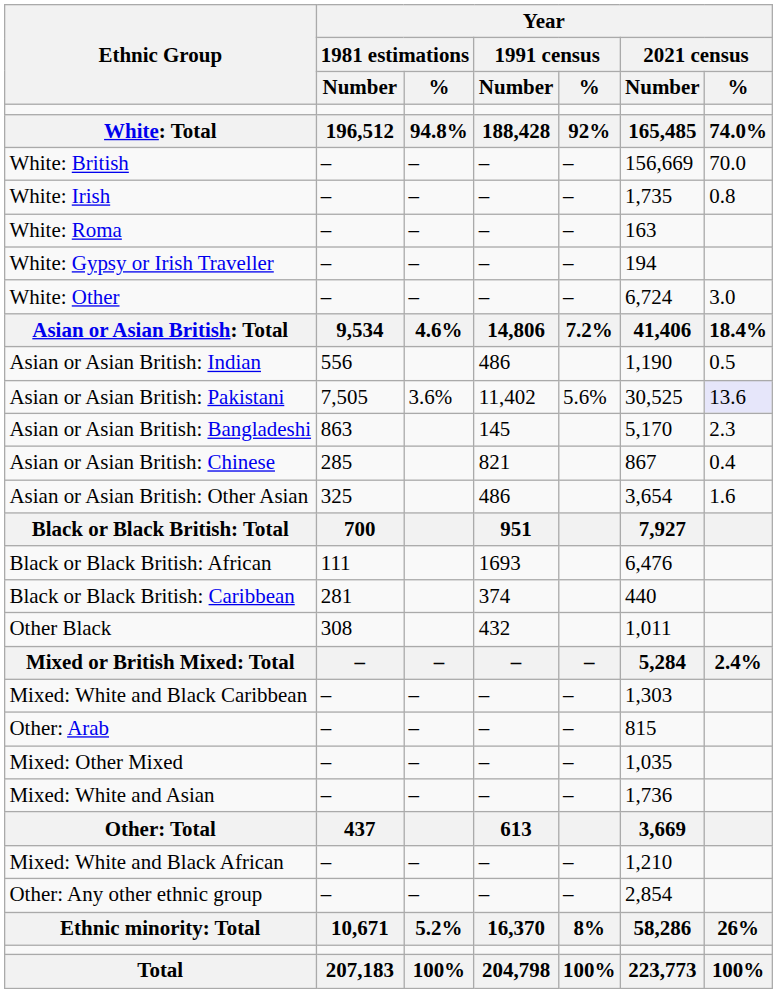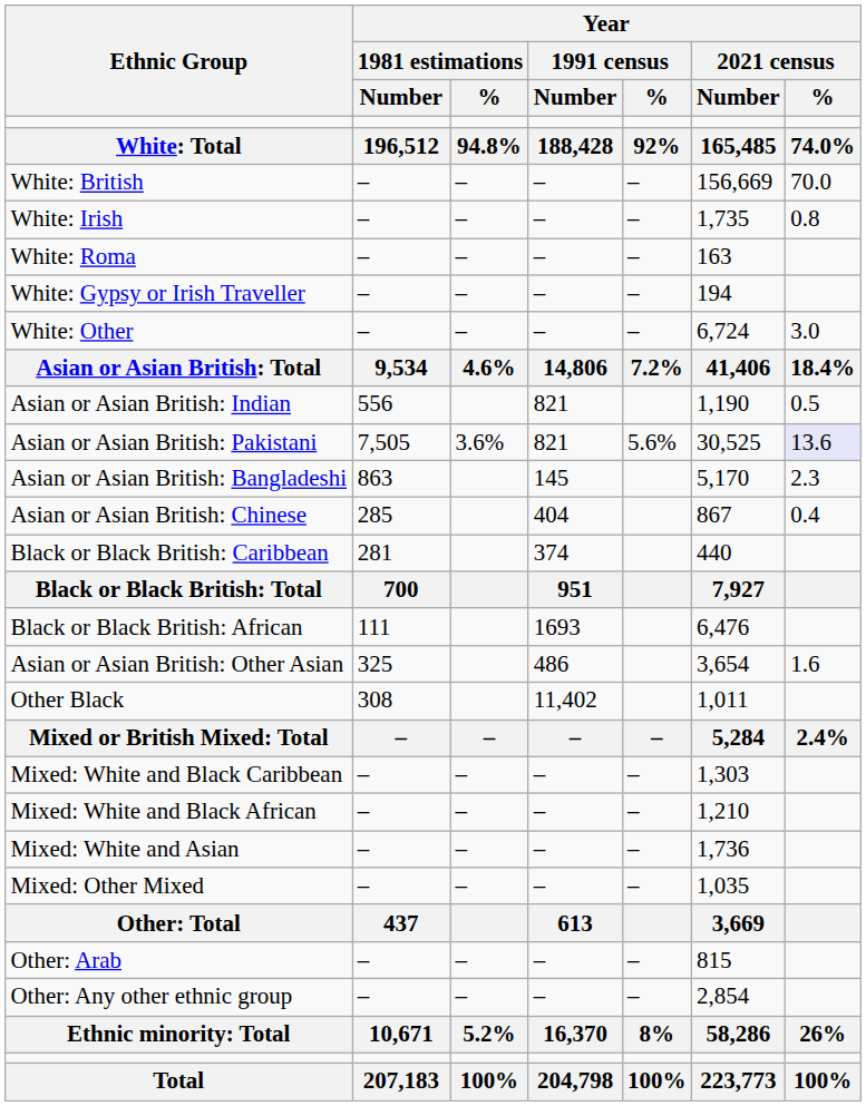 <table class="wikitable sortable">
 <tr>
 <th rowspan="3">Ethnic Group</th>
 <th colspan="6">Year</th>
 </tr>
 <tr>
 <th colspan="2">1981 estimations</th>
 <th colspan="2">1991 census</th>
 <th colspan="2">2021 census</th>
 </tr>
 <tr>
 <th>Number</th>
 <th>%</th>
 <th>Number</th>
 <th>%</th>
 <th>Number</th>
 <th>%</th>
 </tr>
 <tr>
 <td></td>
 <td></td>
 <td></td>
 <td></td>
 <td></td>
 <td></td>
 <td></td>
 </tr>
 <tr>
 <th><a href='#'>White</a>: Total</th>
 <th>196,512</th>
 <th>94.8%</th>
 <th>188,428</th>
 <th>92%</th>
 <th>165,485</th>
 <th>74.0%</th>
 </tr>
 <tr>
 <td>White: <a href='#'>British</a></td>
 <td>–</td>
 <td>–</td>
 <td>–</td>
 <td>–</td>
 <td>156,669</td>
 <td>70.0</td>
 </tr>
 <tr>
 <td>White: <a href='#'>Irish</a></td>
 <td>–</td>
 <td>–</td>
 <td>–</td>
 <td>–</td>
 <td>1,735</td>
 <td>0.8</td>
 </tr>
 <tr>
 <td>White: <a href='#'>Roma</a></td>
 <td>–</td>
 <td>–</td>
 <td>–</td>
 <td>–</td>
 <td>163</td>
 <td></td>
 </tr>
 <tr>
 <td>White: <a href='#'>Gypsy or Irish Traveller</a></td>
 <td>–</td>
 <td>–</td>
 <td>–</td>
 <td>–</td>
 <td>194</td>
 <td></td>
 </tr>
 <tr>
 <td>White: <a href='#'>Other</a></td>
 <td>–</td>
 <td>–</td>
 <td>–</td>
 <td>–</td>
 <td>6,724</td>
 <td>3.0</td>
 </tr>
 <tr>
 <th><a href='#'>Asian or Asian British</a>: Total</th>
 <th>9,534</th>
 <th>4.6%</th>
 <th>14,806</th>
 <th>7.2%</th>
 <th>41,406</th>
 <th>18.4%</th>
 </tr>
 <tr>
 <td>Asian or Asian British: <a href='#'>Indian</a></td>
 <td>556</td>
 <td></td>
-<td>486</td>
+<td>821</td>
 <td></td>
 <td>1,190</td>
 <td>0.5</td>
 </tr>
 <tr>
 <td>Asian or Asian British: <a href='#'>Pakistani</a></td>
 <td>7,505</td>
 <td>3.6%</td>
-<td>11,402</td>
+<td>821</td>
 <td>5.6%</td>
 <td>30,525</td>
 <td style="background: lavender;">13.6</td>
 </tr>
 <tr>
 <td>Asian or Asian British: <a href='#'>Bangladeshi</a></td>
 <td>863</td>
 <td></td>
 <td>145</td>
 <td></td>
 <td>5,170</td>
 <td>2.3</td>
 </tr>
 <tr>
 <td>Asian or Asian British: <a href='#'>Chinese</a></td>
 <td>285</td>
 <td></td>
-<td>821</td>
+<td>404</td>
 <td></td>
 <td>867</td>
 <td>0.4</td>
 </tr>
 <tr>
-<td>Asian or Asian British: Other Asian</td>
-<td>325</td>
+<td>Black or Black British: <a href='#'>Caribbean</a></td>
+<td>281</td>
 <td></td>
-<td>486</td>
+<td>374</td>
 <td></td>
-<td>3,654</td>
-<td>1.6</td>
+<td>440</td>
+<td></td>
 </tr>
 <tr>
 <th>Black or Black British: Total</th>
 <th>700</th>
 <th></th>
 <th>951</th>
 <th></th>
 <th>7,927</th>
 <th></th>
 </tr>
 <tr>
 <td>Black or Black British: African</td>
 <td>111</td>
 <td></td>
 <td>1693</td>
 <td></td>
 <td>6,476</td>
 <td></td>
 </tr>
 <tr>
-<td>Black or Black British: <a href='#'>Caribbean</a></td>
-<td>281</td>
+<td>Asian or Asian British: Other Asian</td>
+<td>325</td>
 <td></td>
-<td>374</td>
+<td>486</td>
 <td></td>
-<td>440</td>
-<td></td>
+<td>3,654</td>
+<td>1.6</td>
 </tr>
 <tr>
 <td>Other Black</td>
 <td>308</td>
 <td></td>
-<td>432</td>
+<td>11,402</td>
 <td></td>
 <td>1,011</td>
 <td></td>
 </tr>
 <tr>
 <th>Mixed or British Mixed: Total</th>
 <th>–</th>
 <th>–</th>
 <th>–</th>
 <th>–</th>
 <th>5,284</th>
 <th>2.4%</th>
 </tr>
 <tr>
 <td>Mixed: White and Black Caribbean</td>
 <td>–</td>
 <td>–</td>
 <td>–</td>
 <td>–</td>
 <td>1,303</td>
 <td></td>
 </tr>
 <tr>
-<td>Other: <a href='#'>Arab</a></td>
+<td>Mixed: White and Black African</td>
 <td>–</td>
 <td>–</td>
 <td>–</td>
 <td>–</td>
-<td>815</td>
+<td>1,210</td>
+<td></td>
+</tr>
+<tr>
+<td>Mixed: White and Asian</td>
+<td>–</td>
+<td>–</td>
+<td>–</td>
+<td>–</td>
+<td>1,736</td>
 <td></td>
 </tr>
 <tr>
 <td>Mixed: Other Mixed</td>
 <td>–</td>
 <td>–</td>
 <td>–</td>
 <td>–</td>
 <td>1,035</td>
 <td></td>
 </tr>
 <tr>
-<td>Mixed: White and Asian</td>
-<td>–</td>
-<td>–</td>
-<td>–</td>
-<td>–</td>
-<td>1,736</td>
-<td></td>
-</tr>
-<tr>
 <th>Other: Total</th>
 <th>437</th>
 <th></th>
 <th>613</th>
 <th></th>
 <th>3,669</th>
 <th></th>
 </tr>
 <tr>
-<td>Mixed: White and Black African</td>
+<td>Other: <a href='#'>Arab</a></td>
 <td>–</td>
 <td>–</td>
 <td>–</td>
 <td>–</td>
-<td>1,210</td>
+<td>815</td>
 <td></td>
 </tr>
 <tr>
 <td>Other: Any other ethnic group</td>
 <td>–</td>
 <td>–</td>
 <td>–</td>
 <td>–</td>
 <td>2,854</td>
 <td></td>
 </tr>
 <tr>
 <th>Ethnic minority: Total</th>
 <th>10,671</th>
 <th>5.2%</th>
 <th>16,370</th>
 <th>8%</th>
 <th>58,286</th>
 <th>26%</th>
 </tr>
 <tr>
 <td></td>
 <td></td>
 <td></td>
 <td></td>
 <td></td>
 <td></td>
 <td></td>
 </tr>
 <tr>
 <th>Total</th>
 <th>207,183</th>
 <th>100%</th>
 <th>204,798</th>
 <th>100%</th>
 <th>223,773</th>
 <th>100%</th>
 </tr>
 </table>
